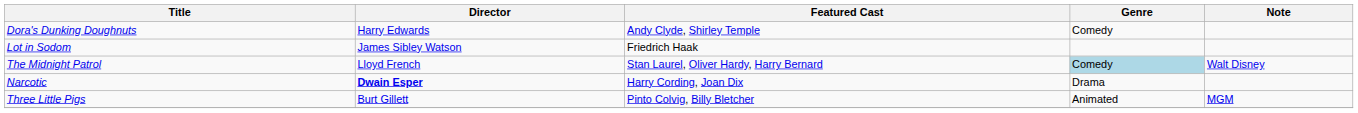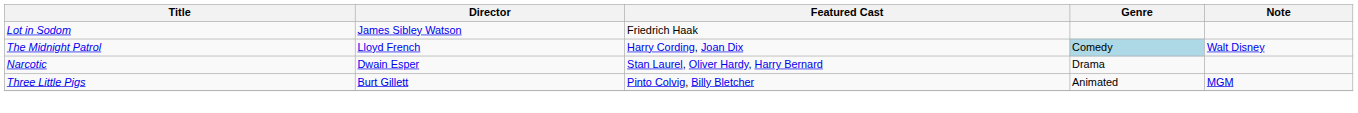 <table class="wikitable" style="width:100%;">
 <tr>
 <th style="width:26%;">Title</th>
 <th style="width:20%;">Director</th>
 <th style="width:33%;">Featured Cast</th>
 <th style="width:10%;">Genre</th>
 <th style="width:11%;">Note</th>
-</tr>
-<tr>
-<td><em><a href='#'>Dora's Dunking Doughnuts</a></em></td>
-<td><a href='#'>Harry Edwards</a></td>
-<td><a href='#'>Andy Clyde</a>, <a href='#'>Shirley Temple</a></td>
-<td>Comedy</td>
-<td></td>
 </tr>
 <tr>
 <td><em><a href='#'>Lot in Sodom</a></em></td>
 <td><a href='#'>James Sibley Watson</a></td>
 <td>Friedrich Haak</td>
 <td></td>
 <td></td>
 </tr>
 <tr>
 <td><em><a href='#'>The Midnight Patrol</a></em></td>
 <td><a href='#'>Lloyd French</a></td>
-<td><a href='#'>Stan Laurel</a>, <a href='#'>Oliver Hardy</a>, <a href='#'>Harry Bernard</a></td>
+<td><a href='#'>Harry Cording</a>, <a href='#'>Joan Dix</a></td>
 <td style="background: lightblue;">Comedy</td>
 <td><a href='#'>Walt Disney</a></td>
 </tr>
 <tr>
 <td><em><a href='#'>Narcotic</a></em></td>
-<td><strong><a href='#'>Dwain Esper</a></strong></td>
-<td><a href='#'>Harry Cording</a>, <a href='#'>Joan Dix</a></td>
+<td><a href='#'>Dwain Esper</a></td>
+<td><a href='#'>Stan Laurel</a>, <a href='#'>Oliver Hardy</a>, <a href='#'>Harry Bernard</a></td>
 <td>Drama</td>
 <td></td>
 </tr>
 <tr>
 <td><em><a href='#'>Three Little Pigs</a></em></td>
 <td><a href='#'>Burt Gillett</a></td>
 <td><a href='#'>Pinto Colvig</a>, <a href='#'>Billy Bletcher</a></td>
 <td>Animated</td>
 <td><a href='#'>MGM</a></td>
 </tr>
 <tr>
 </tr>
 </table>
